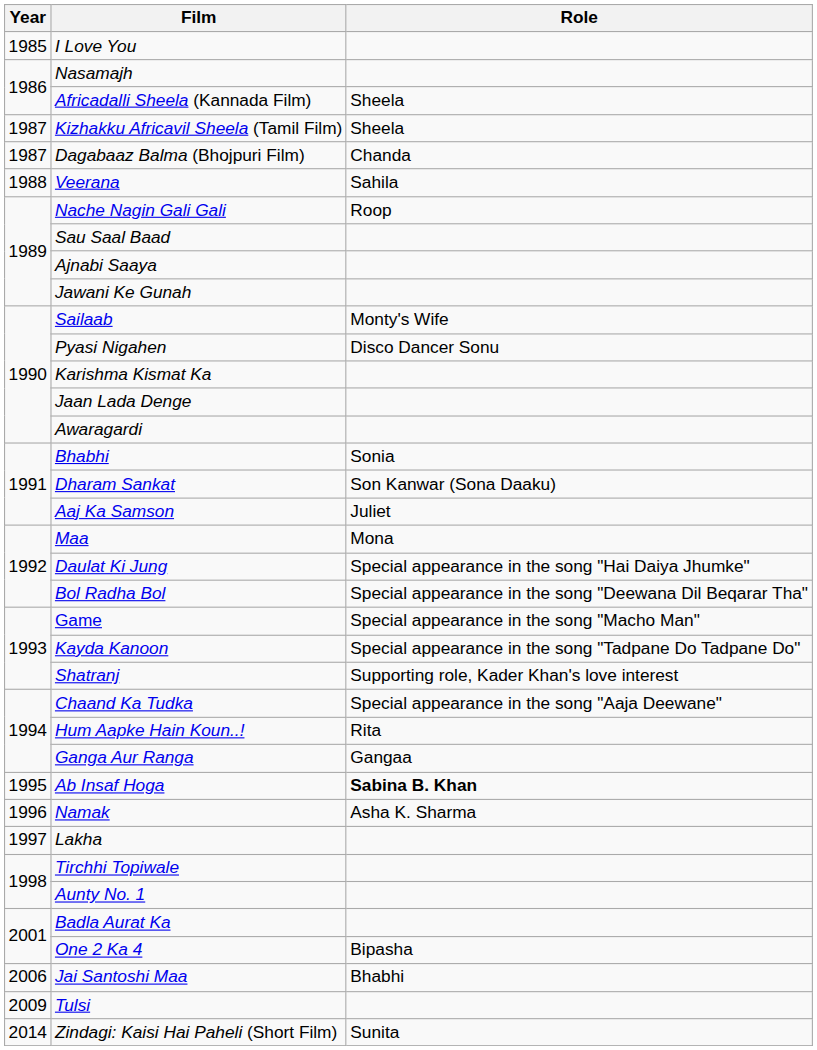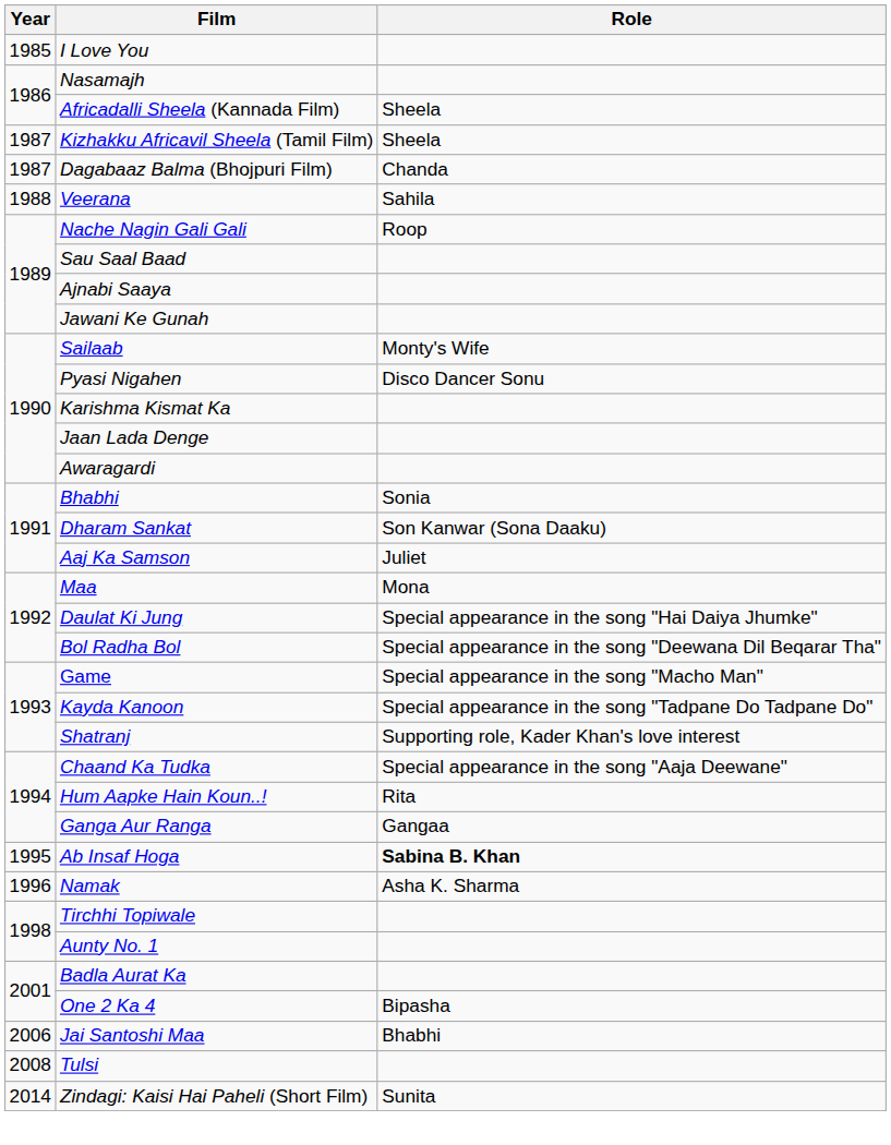 <table class="wikitable">
 <tr>
 <th>Year</th>
 <th>Film</th>
 <th>Role</th>
 </tr>
 <tr>
 <td>1985</td>
 <td><em>I Love You</em></td>
 <td></td>
 </tr>
 <tr>
 <td rowspan="2">1986</td>
 <td><em>Nasamajh</em></td>
 <td></td>
 </tr>
 <tr>
 <td><em><a href='#'>Africadalli Sheela</a></em> (Kannada Film)</td>
 <td>Sheela</td>
 </tr>
 <tr>
 <td>1987</td>
 <td><em><a href='#'>Kizhakku Africavil Sheela</a></em> (Tamil Film)</td>
 <td>Sheela</td>
 </tr>
 <tr>
 <td>1987</td>
 <td><em>Dagabaaz Balma</em> (Bhojpuri Film)</td>
 <td>Chanda</td>
 </tr>
 <tr>
 <td>1988</td>
 <td><em><a href='#'>Veerana</a></em></td>
 <td>Sahila</td>
 </tr>
 <tr>
 <td rowspan="4">1989</td>
 <td><em><a href='#'>Nache Nagin Gali Gali</a></em></td>
 <td>Roop</td>
 </tr>
 <tr>
 <td><em>Sau Saal Baad</em></td>
 <td></td>
 </tr>
 <tr>
 <td><em>Ajnabi Saaya</em></td>
 <td></td>
 </tr>
 <tr>
 <td><em>Jawani Ke Gunah</em></td>
 <td></td>
 </tr>
 <tr>
 <td rowspan="5">1990</td>
 <td><em><a href='#'>Sailaab</a></em></td>
 <td>Monty's Wife</td>
 </tr>
 <tr>
 <td><em>Pyasi Nigahen</em></td>
 <td>Disco Dancer Sonu</td>
 </tr>
 <tr>
 <td><em>Karishma Kismat Ka</em></td>
 <td></td>
 </tr>
 <tr>
 <td><em>Jaan Lada Denge</em></td>
 <td></td>
 </tr>
 <tr>
 <td><em>Awaragardi</em></td>
 <td></td>
 </tr>
 <tr>
 <td rowspan="3">1991</td>
 <td><em><a href='#'>Bhabhi</a></em></td>
 <td>Sonia</td>
 </tr>
 <tr>
 <td><em><a href='#'>Dharam Sankat</a></em></td>
 <td>Son Kanwar (Sona Daaku)</td>
 </tr>
 <tr>
 <td><em><a href='#'>Aaj Ka Samson</a></em></td>
 <td>Juliet</td>
 </tr>
 <tr>
 <td rowspan="3">1992</td>
 <td><em><a href='#'>Maa</a></em></td>
 <td>Mona</td>
 </tr>
 <tr>
 <td><em><a href='#'>Daulat Ki Jung</a></em></td>
 <td>Special appearance in the song "Hai Daiya Jhumke"</td>
 </tr>
 <tr>
 <td><em><a href='#'>Bol Radha Bol</a></em></td>
 <td>Special appearance in the song "Deewana Dil Beqarar Tha"</td>
 </tr>
 <tr>
 <td rowspan="3">1993</td>
 <td><a href='#'>Game</a></td>
 <td>Special appearance in the song "Macho Man"</td>
 </tr>
 <tr>
 <td><em><a href='#'>Kayda Kanoon</a></em></td>
 <td>Special appearance in the song "Tadpane Do Tadpane Do"</td>
 </tr>
 <tr>
 <td><em><a href='#'>Shatranj</a></em></td>
 <td>Supporting role, Kader Khan's love interest</td>
 </tr>
 <tr>
 <td rowspan="3">1994</td>
 <td><em><a href='#'>Chaand Ka Tudka</a></em></td>
 <td>Special appearance in the song "Aaja Deewane"</td>
 </tr>
 <tr>
 <td><em><a href='#'>Hum Aapke Hain Koun..!</a></em></td>
 <td>Rita</td>
 </tr>
 <tr>
 <td><em><a href='#'>Ganga Aur Ranga</a></em></td>
 <td>Gangaa</td>
 </tr>
 <tr>
 <td>1995</td>
 <td><em><a href='#'>Ab Insaf Hoga</a></em></td>
 <td><strong>Sabina B. Khan</strong></td>
 </tr>
 <tr>
 <td>1996</td>
 <td><em><a href='#'>Namak</a></em></td>
 <td>Asha K. Sharma</td>
 </tr>
 <tr>
-<td>1997</td>
-<td><em>Lakha</em></td>
-<td></td>
-</tr>
-<tr>
 <td rowspan="2">1998</td>
 <td><em><a href='#'>Tirchhi Topiwale</a></em></td>
 <td></td>
 </tr>
 <tr>
 <td><em><a href='#'>Aunty No. 1</a></em></td>
 <td></td>
 </tr>
 <tr>
 <td rowspan="2">2001</td>
 <td><em><a href='#'>Badla Aurat Ka</a></em></td>
 <td></td>
 </tr>
 <tr>
 <td><em><a href='#'>One 2 Ka 4</a></em></td>
 <td>Bipasha</td>
 </tr>
 <tr>
 <td>2006</td>
 <td><em><a href='#'>Jai Santoshi Maa</a></em></td>
 <td>Bhabhi</td>
 </tr>
 <tr>
-<td>2009</td>
+<td>2008</td>
 <td><em><a href='#'>Tulsi</a></em></td>
 <td></td>
 </tr>
 <tr>
 <td>2014</td>
 <td><em>Zindagi: Kaisi Hai Paheli</em> (Short Film)</td>
 <td>Sunita</td>
 </tr>
 </table>
